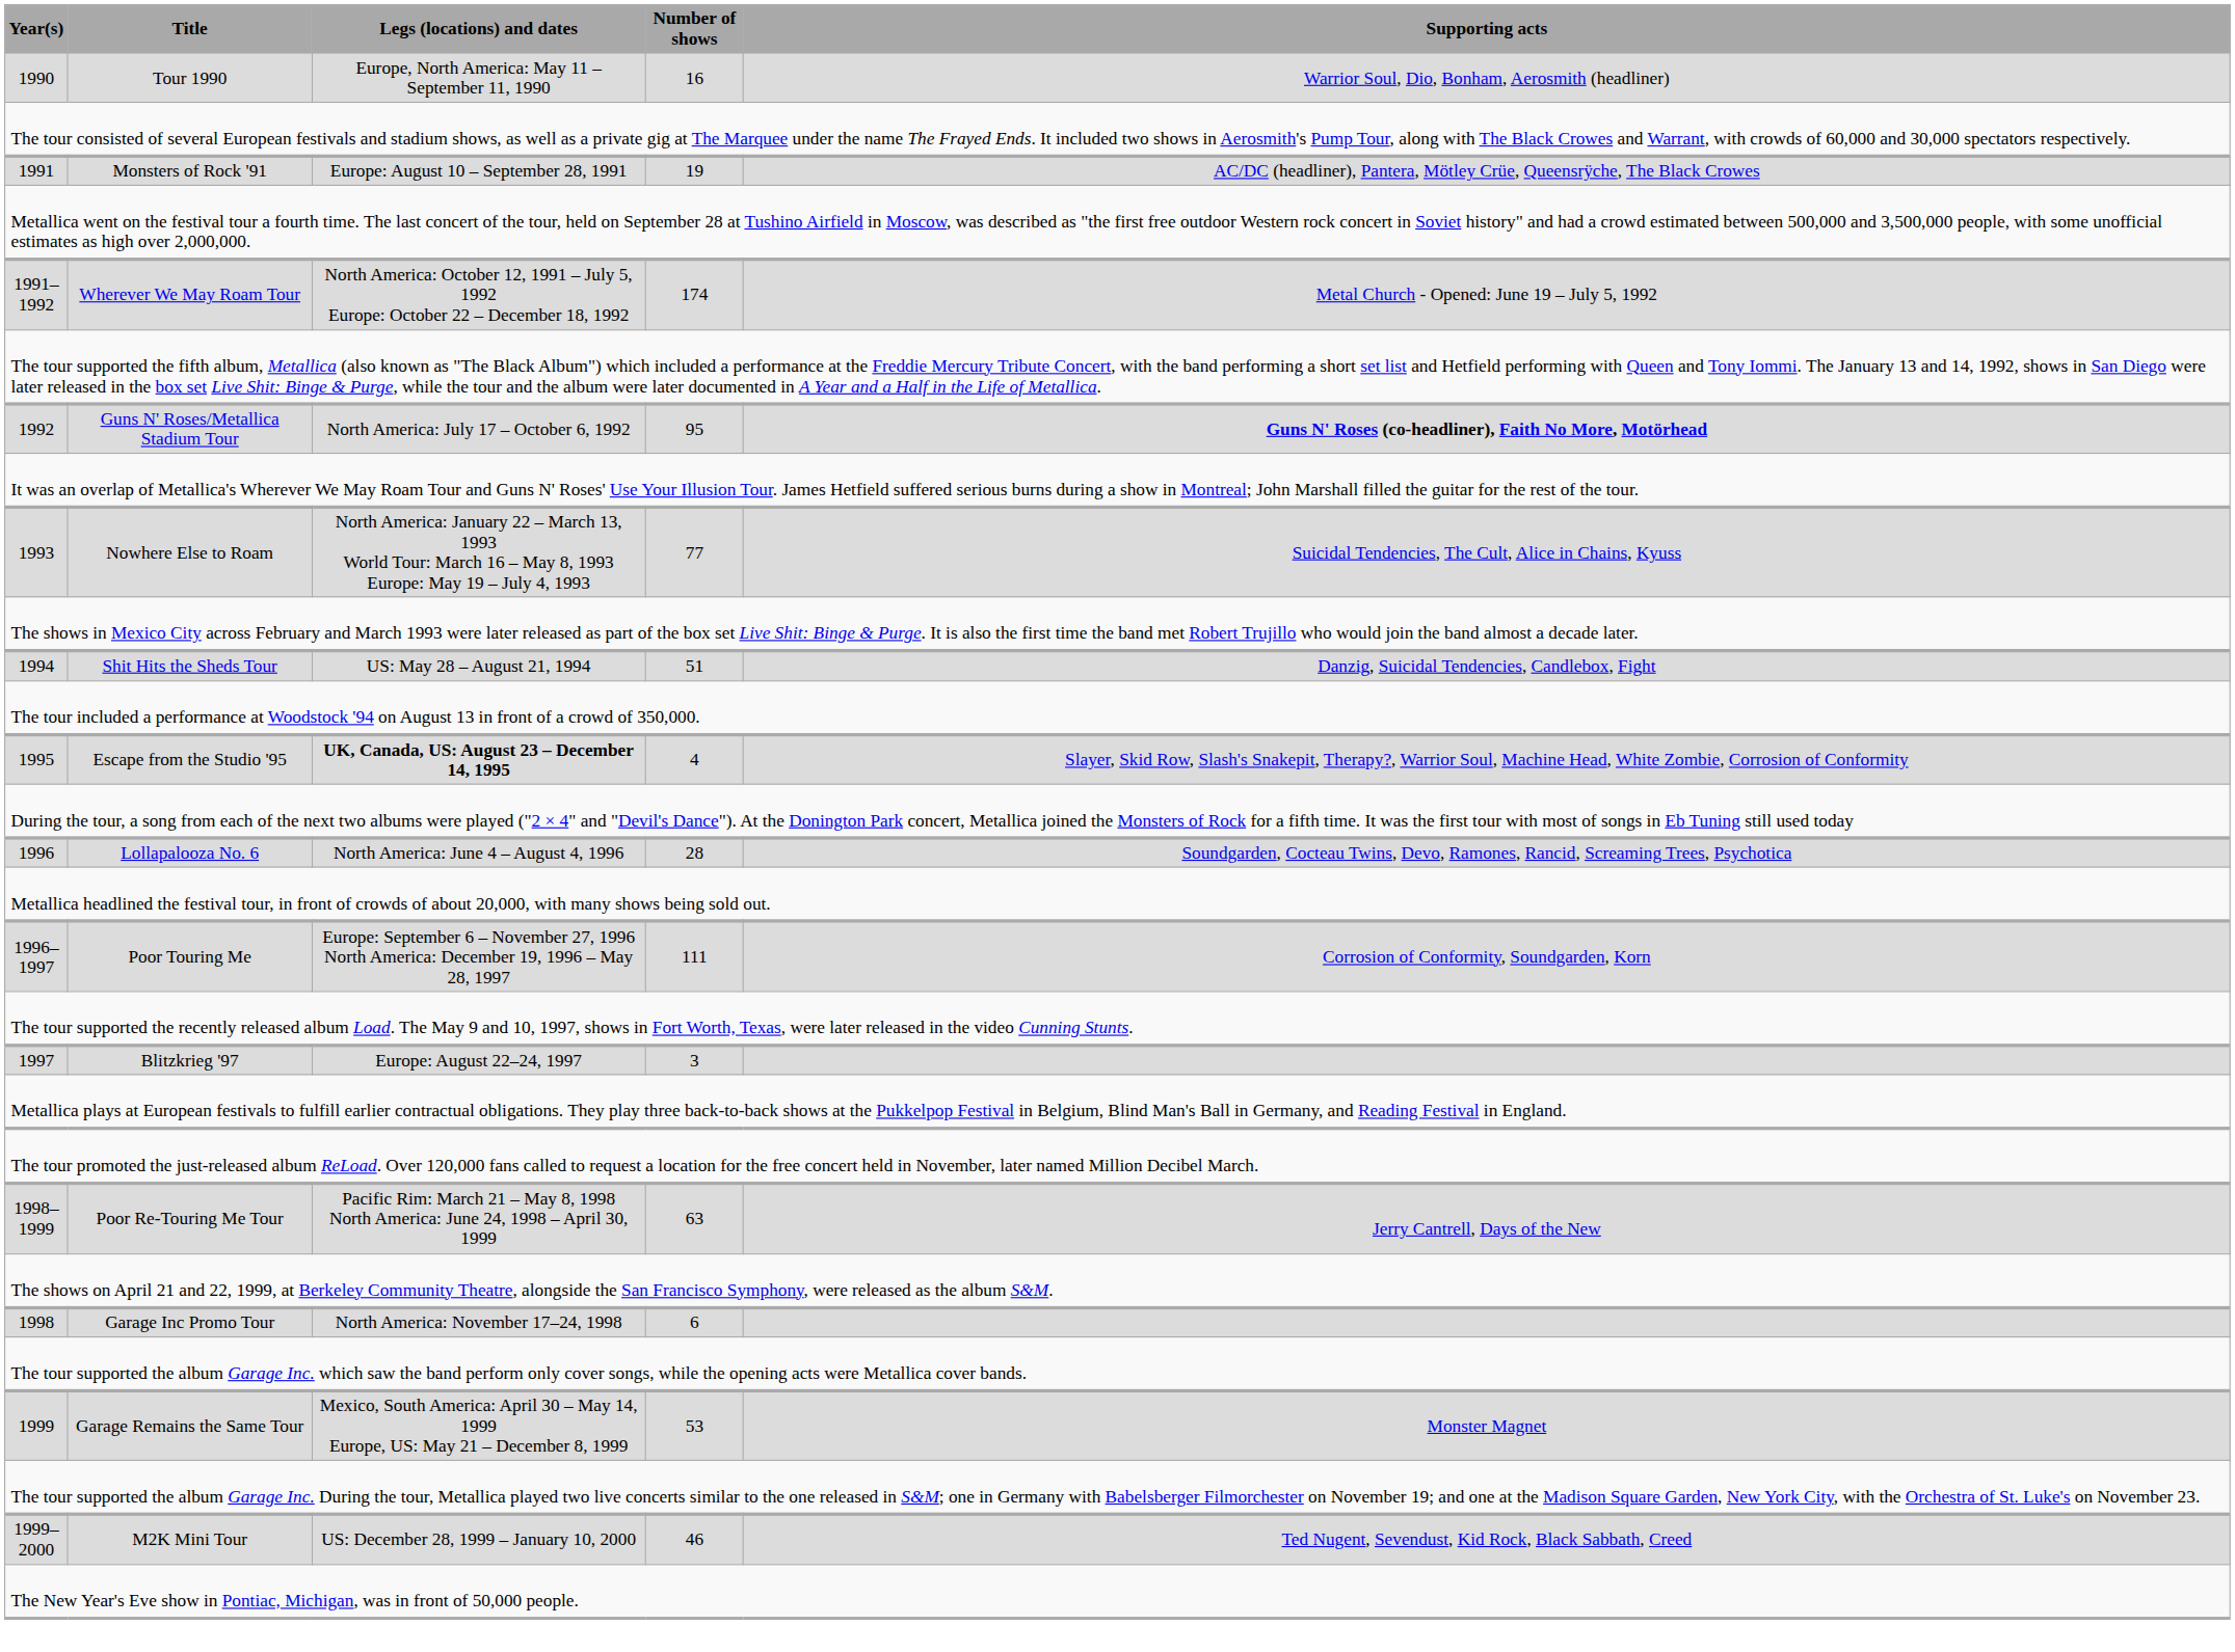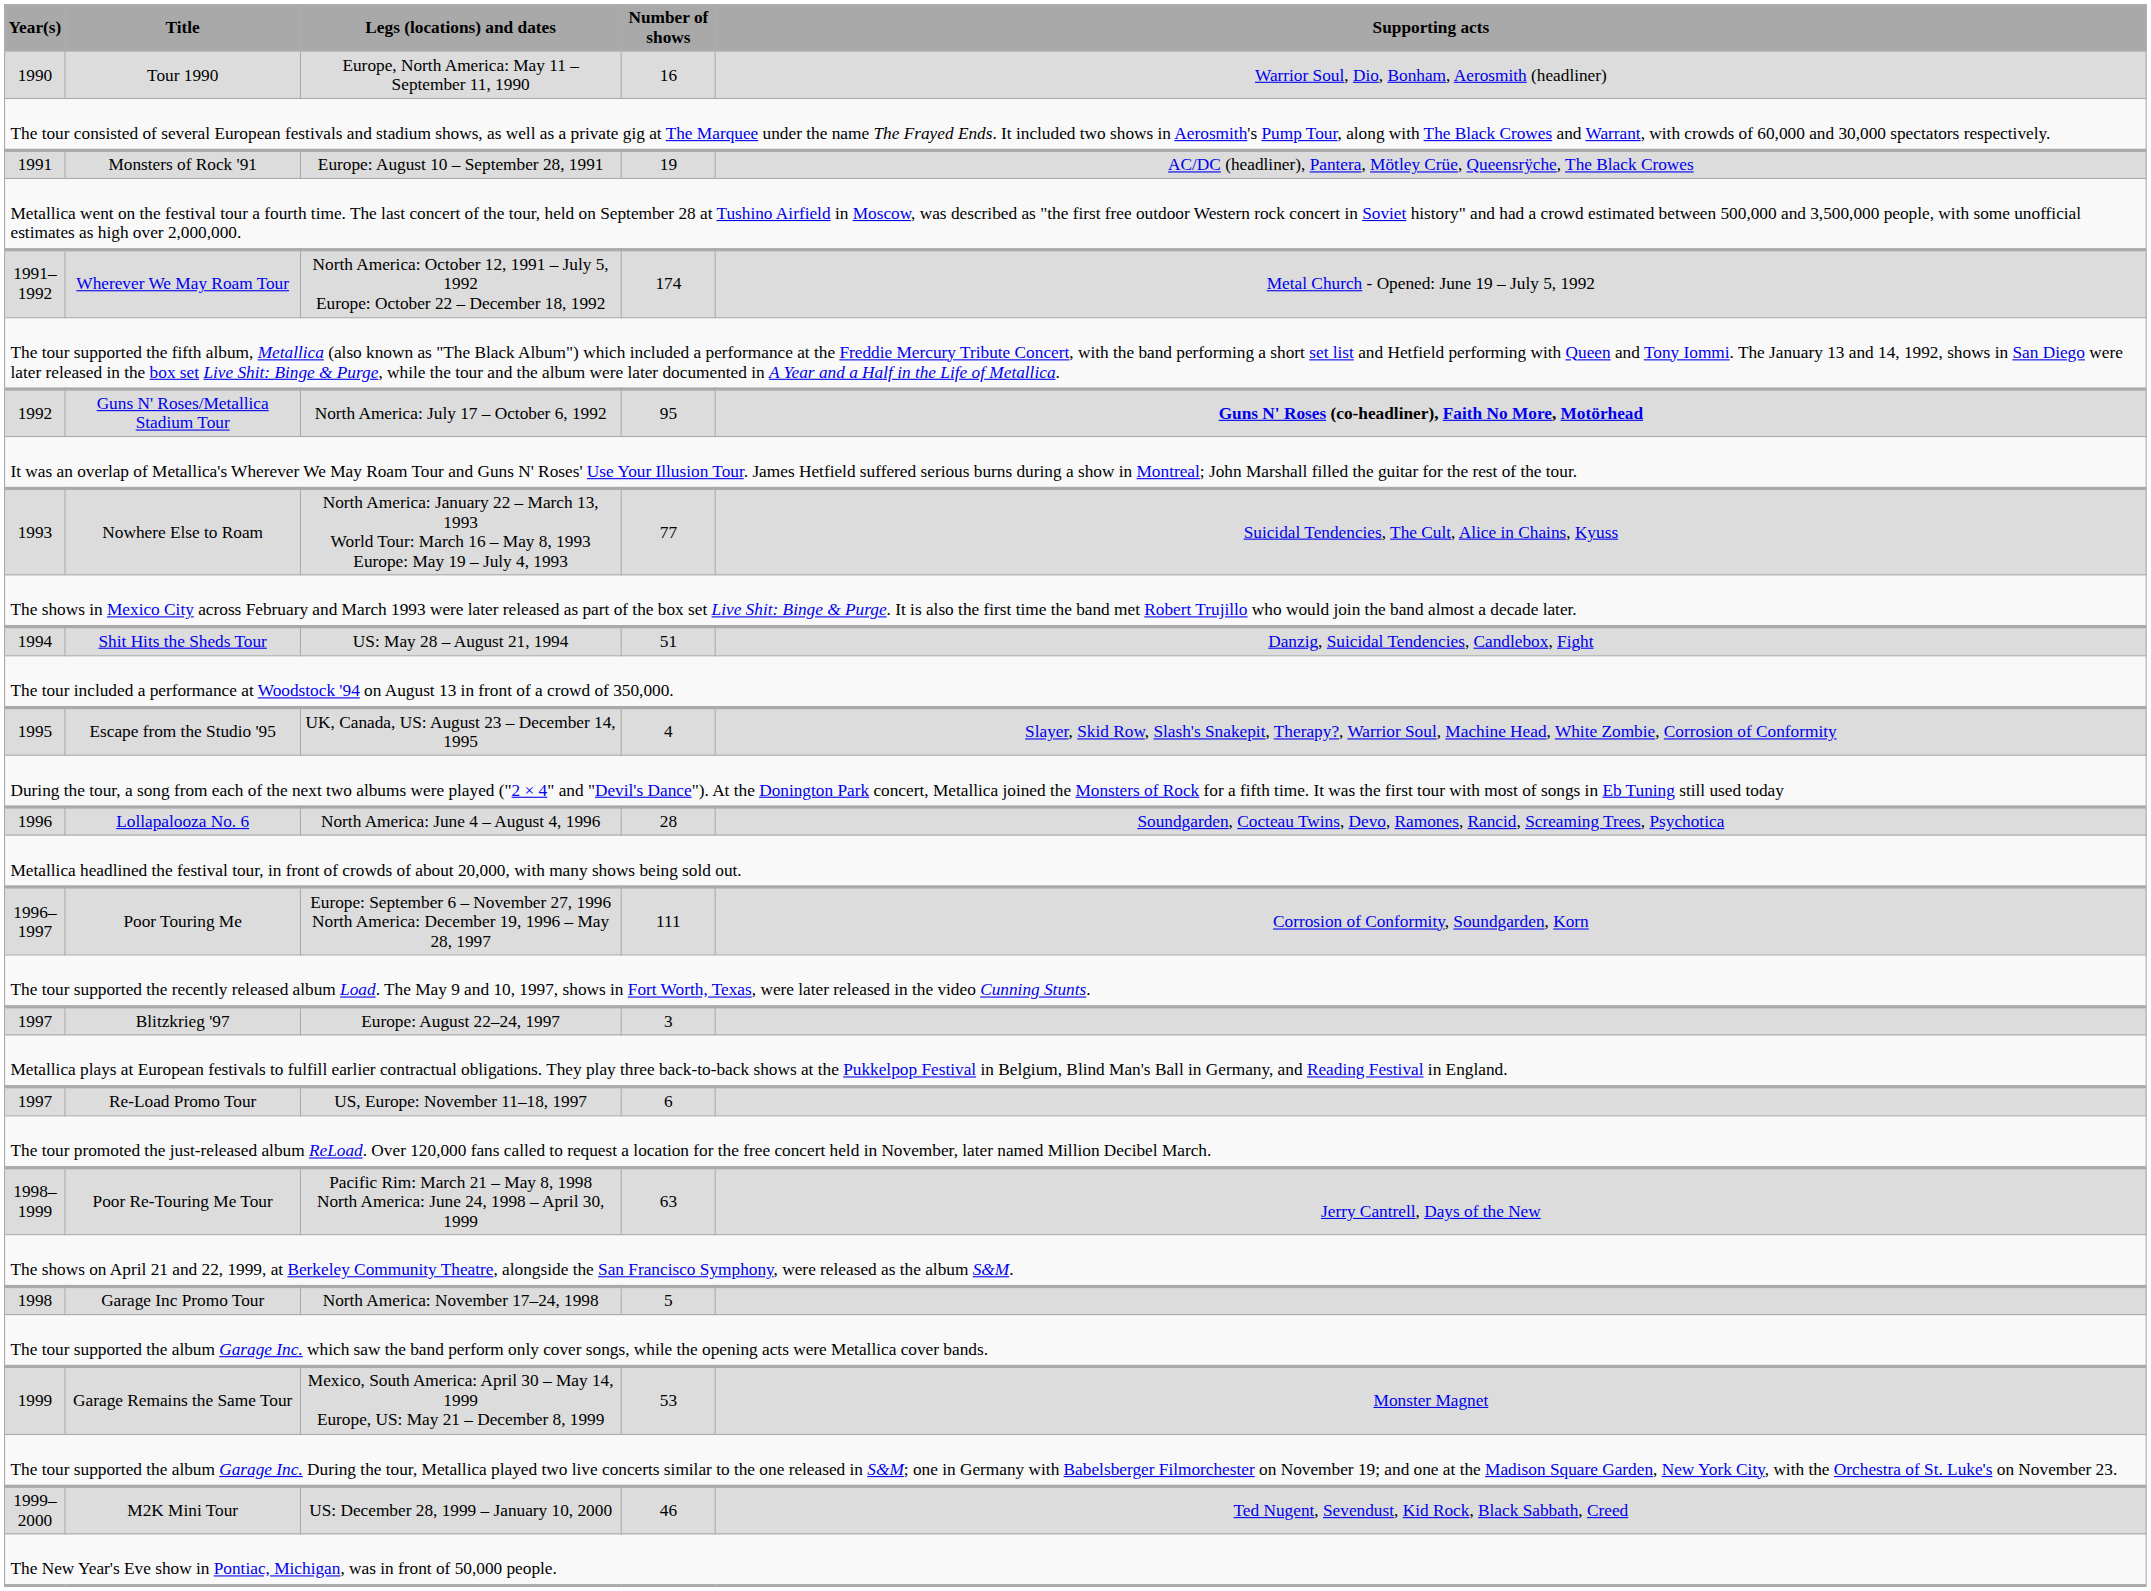 <table class="wikitable" style="width:100%; text-align:center;">
 <tr>
 <th style="width:40px; background:darkGrey;">Year(s)</th>
 <th style="width:210px; background:darkGrey;">Title</th>
 <th style="width:290px; background:darkGrey;">Legs (locations) and dates</th>
 <th style="width:80px; background:darkGrey;">Number of<br>shows<br></th>
 <th style="background:darkGrey;">Supporting acts</th>
 </tr>
 <tr style="background:#DCDCDC;">
 <td>1990</td>
 <td>Tour 1990</td>
 <td>Europe, North America: May 11 – September 11, 1990</td>
 <td>16</td>
 <td><a href='#'>Warrior Soul</a>, <a href='#'>Dio</a>, <a href='#'>Bonham</a>, <a href='#'>Aerosmith</a> (headliner)</td>
 </tr>
 <tr>
 <td colspan="5" style="border-bottom-width:3px; padding:5px; text-align:left;"><br>The tour consisted of several European festivals and stadium shows, as well as a private gig at <a href='#'>The Marquee</a> under the name <em>The Frayed Ends</em>. It included two shows in <a href='#'>Aerosmith</a>'s <a href='#'>Pump Tour</a>, along with <a href='#'>The Black Crowes</a> and <a href='#'>Warrant</a>, with crowds of 60,000 and 30,000 spectators respectively.</td>
 </tr>
 <tr style="background:#DCDCDC;">
 <td>1991</td>
 <td>Monsters of Rock '91</td>
 <td>Europe: August 10 – September 28, 1991</td>
 <td>19</td>
 <td><a href='#'>AC/DC</a> (headliner), <a href='#'>Pantera</a>, <a href='#'>Mötley Crüe</a>, <a href='#'>Queensrÿche</a>, <a href='#'>The Black Crowes</a></td>
 </tr>
 <tr>
 <td colspan="5" style="border-bottom-width:3px; padding:5px; text-align:left;"><br>Metallica went on the festival tour a fourth time. The last concert of the tour, held on September 28 at <a href='#'>Tushino Airfield</a> in <a href='#'>Moscow</a>, was described as "the first free outdoor Western rock concert in <a href='#'>Soviet</a> history" and had a crowd estimated between 500,000 and 3,500,000 people, with some unofficial estimates as high over 2,000,000.</td>
 </tr>
 <tr style="background:#DCDCDC;">
 <td>1991–1992</td>
 <td><a href='#'>Wherever We May Roam Tour</a></td>
 <td>North America: October 12, 1991 – July 5, 1992 <br>Europe: October 22 – December 18, 1992</td>
 <td>174</td>
 <td><a href='#'>Metal Church</a> - Opened: June 19 – July 5, 1992</td>
 </tr>
 <tr>
 <td colspan="5" style="border-bottom-width:3px; padding:5px; text-align:left;"><br>The tour supported the fifth album, <em><a href='#'>Metallica</a></em> (also known as "The Black Album") which included a performance at the <a href='#'>Freddie Mercury Tribute Concert</a>, with the band performing a short <a href='#'>set list</a> and Hetfield performing with <a href='#'>Queen</a> and <a href='#'>Tony Iommi</a>. The January 13 and 14, 1992, shows in <a href='#'>San Diego</a> were later released in the <a href='#'>box set</a> <em><a href='#'>Live Shit: Binge & Purge</a></em>, while the tour and the album were later documented in <em><a href='#'>A Year and a Half in the Life of Metallica</a></em>.</td>
 </tr>
 <tr style="background:#DCDCDC;">
 <td>1992</td>
 <td><a href='#'>Guns N' Roses/Metallica Stadium Tour</a></td>
 <td>North America: July 17 – October 6, 1992</td>
 <td>95</td>
 <td><strong><a href='#'>Guns N' Roses</a> (co-headliner), <a href='#'>Faith No More</a>, <a href='#'>Motörhead</a></strong></td>
 </tr>
 <tr>
 <td colspan="5" style="border-bottom-width:3px; padding:5px; text-align:left;"><br>It was an overlap of Metallica's Wherever We May Roam Tour and Guns N' Roses' <a href='#'>Use Your Illusion Tour</a>. James Hetfield suffered serious burns during a show in <a href='#'>Montreal</a>; John Marshall filled the guitar for the rest of the tour.</td>
 </tr>
 <tr style="background:#DCDCDC;">
 <td>1993</td>
 <td>Nowhere Else to Roam</td>
 <td>North America: January 22 – March 13, 1993 <br>World Tour: March 16 – May 8, 1993 <br>Europe: May 19 – July 4, 1993</td>
 <td>77</td>
 <td><a href='#'>Suicidal Tendencies</a>, <a href='#'>The Cult</a>, <a href='#'>Alice in Chains</a>, <a href='#'>Kyuss</a></td>
 </tr>
 <tr>
 <td colspan="5" style="border-bottom-width:3px; padding:5px; text-align:left;"><br>The shows in <a href='#'>Mexico City</a> across February and March 1993 were later released as part of the box set <em><a href='#'>Live Shit: Binge & Purge</a></em>. It is also the first time the band met <a href='#'>Robert Trujillo</a> who would join the band almost a decade later.</td>
 </tr>
 <tr style="background:#DCDCDC;">
 <td>1994</td>
 <td><a href='#'>Shit Hits the Sheds Tour</a></td>
 <td>US: May 28 – August 21, 1994</td>
 <td>51</td>
 <td><a href='#'>Danzig</a>, <a href='#'>Suicidal Tendencies</a>, <a href='#'>Candlebox</a>, <a href='#'>Fight</a></td>
 </tr>
 <tr>
 <td colspan="5" style="border-bottom-width:3px; padding:5px; text-align:left;"><br>The tour included a performance at <a href='#'>Woodstock '94</a> on August 13 in front of a crowd of 350,000.</td>
 </tr>
 <tr style="background:#DCDCDC;">
 <td>1995</td>
 <td>Escape from the Studio '95</td>
-<td><strong>UK, Canada, US: August 23 – December 14, 1995</strong></td>
+<td>UK, Canada, US: August 23 – December 14, 1995</td>
 <td>4</td>
 <td><a href='#'>Slayer</a>, <a href='#'>Skid Row</a>, <a href='#'>Slash's Snakepit</a>, <a href='#'>Therapy?</a>, <a href='#'>Warrior Soul</a>, <a href='#'>Machine Head</a>, <a href='#'>White Zombie</a>, <a href='#'>Corrosion of Conformity</a></td>
 </tr>
 <tr>
 <td colspan="5" style="border-bottom-width:3px; padding:5px; text-align:left;"><br>During the tour, a song from each of the next two albums were played ("<a href='#'>2 × 4</a>" and "<a href='#'>Devil's Dance</a>"). At the <a href='#'>Donington Park</a> concert, Metallica joined the <a href='#'>Monsters of Rock</a> for a fifth time. It was the first tour with most of songs in <a href='#'>Eb Tuning</a> still used today</td>
 </tr>
 <tr style="background:#DCDCDC;">
 <td>1996</td>
 <td><a href='#'>Lollapalooza No. 6</a></td>
 <td>North America: June 4 – August 4, 1996</td>
 <td>28</td>
 <td><a href='#'>Soundgarden</a>, <a href='#'>Cocteau Twins</a>, <a href='#'>Devo</a>, <a href='#'>Ramones</a>, <a href='#'>Rancid</a>, <a href='#'>Screaming Trees</a>, <a href='#'>Psychotica</a></td>
 </tr>
 <tr>
 <td colspan="5" style="border-bottom-width:3px; padding:5px; text-align:left;"><br>Metallica headlined the festival tour, in front of crowds of about 20,000, with many shows being sold out.</td>
 </tr>
 <tr style="background:#DCDCDC;">
 <td>1996–1997</td>
 <td>Poor Touring Me</td>
 <td>Europe: September 6 – November 27, 1996 <br>North America: December 19, 1996 – May 28, 1997</td>
 <td>111</td>
 <td><a href='#'>Corrosion of Conformity</a>, <a href='#'>Soundgarden</a>, <a href='#'>Korn</a></td>
 </tr>
 <tr>
 <td colspan="5" style="border-bottom-width:3px; padding:5px; text-align:left;"><br>The tour supported the recently released album <em><a href='#'>Load</a></em>. The May 9 and 10, 1997, shows in <a href='#'>Fort Worth, Texas</a>, were later released in the video <em><a href='#'>Cunning Stunts</a></em>.</td>
 </tr>
 <tr style="background:#DCDCDC;">
 <td>1997</td>
 <td>Blitzkrieg '97</td>
 <td>Europe: August 22–24, 1997</td>
 <td>3</td>
 <td></td>
 </tr>
 <tr>
 <td colspan="5" style="border-bottom-width:3px; padding:5px; text-align:left;"><br>Metallica plays at European festivals to fulfill earlier contractual obligations. They play three back-to-back shows at the <a href='#'>Pukkelpop Festival</a> in Belgium, Blind Man's Ball in Germany, and <a href='#'>Reading Festival</a> in England.</td>
 </tr>
+<tr style="background:#DCDCDC;">
+<td>1997</td>
+<td>Re-Load Promo Tour</td>
+<td>US, Europe: November 11–18, 1997</td>
+<td>6</td>
+<td></td>
+</tr>
 <tr>
 <td colspan="5" style="border-bottom-width:3px; padding:5px; text-align:left;"><br>The tour promoted the just-released album <em><a href='#'>ReLoad</a></em>. Over 120,000 fans called to request a location for the free concert held in November, later named Million Decibel March.</td>
 </tr>
 <tr style="background:#DCDCDC;">
 <td>1998–1999</td>
 <td>Poor Re-Touring Me Tour</td>
 <td>Pacific Rim: March 21 – May 8, 1998 <br>North America: June 24, 1998 – April 30, 1999</td>
 <td>63</td>
 <td><br><a href='#'>Jerry Cantrell</a>, <a href='#'>Days of the New</a></td>
 </tr>
 <tr>
 <td colspan="5" style="border-bottom-width:3px; padding:5px; text-align:left;"><br>The shows on April 21 and 22, 1999, at <a href='#'>Berkeley Community Theatre</a>, alongside the <a href='#'>San Francisco Symphony</a>, were released as the album <em><a href='#'>S&M</a></em>.</td>
 </tr>
 <tr style="background:#DCDCDC;">
 <td>1998</td>
 <td>Garage Inc Promo Tour</td>
 <td>North America: November 17–24, 1998</td>
-<td>6</td>
+<td>5</td>
 <td></td>
 </tr>
 <tr>
 <td colspan="5" style="border-bottom-width:3px; padding:5px; text-align:left;"><br>The tour supported the album <em><a href='#'>Garage Inc.</a></em> which saw the band perform only cover songs, while the opening acts were Metallica cover bands.</td>
 </tr>
 <tr style="background:#DCDCDC;">
 <td>1999</td>
 <td>Garage Remains the Same Tour</td>
 <td>Mexico, South America:  April 30 – May 14, 1999 <br> Europe, US: May 21 – December 8, 1999</td>
 <td>53</td>
 <td><a href='#'>Monster Magnet</a></td>
 </tr>
 <tr>
 <td colspan="5" style="border-bottom-width:3px; padding:5px; text-align:left;"><br>The tour supported the album <em><a href='#'>Garage Inc.</a></em> During the tour, Metallica played two live concerts similar to the one released in <em><a href='#'>S&M</a></em>; one in Germany with <a href='#'>Babelsberger Filmorchester</a> on November 19; and one at the <a href='#'>Madison Square Garden</a>, <a href='#'>New York City</a>, with the <a href='#'>Orchestra of St. Luke's</a> on November 23.</td>
 </tr>
 <tr style="background:#DCDCDC;">
 <td>1999–2000</td>
 <td>M2K Mini Tour</td>
 <td>US: December 28, 1999 – January 10, 2000</td>
 <td>46</td>
 <td><a href='#'>Ted Nugent</a>, <a href='#'>Sevendust</a>, <a href='#'>Kid Rock</a>, <a href='#'>Black Sabbath</a>, <a href='#'>Creed</a></td>
 </tr>
 <tr>
 <td colspan="5" style="border-bottom-width:3px; padding:5px; text-align:left;"><br>The New Year's Eve show in <a href='#'>Pontiac, Michigan</a>, was in front of 50,000 people.</td>
 </tr>
 </table>
